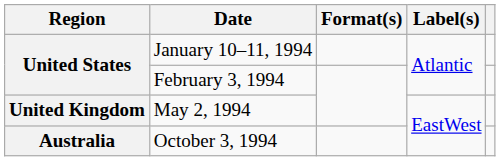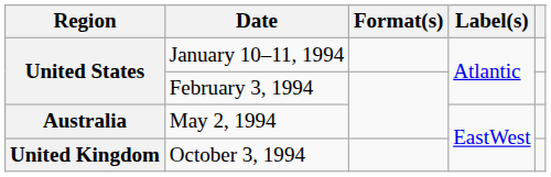 <table class="wikitable plainrowheaders">
 <tr>
 <th scope="col">Region</th>
 <th scope="col">Date</th>
 <th scope="col">Format(s)</th>
 <th scope="col">Label(s)</th>
 <th scope="col"></th>
 </tr>
 <tr>
 <th scope="row" rowspan="2">United States</th>
 <td>January 10–11, 1994</td>
 <td></td>
 <td rowspan="2"><a href='#'>Atlantic</a></td>
 <td align="center"></td>
 </tr>
 <tr>
 <td>February 3, 1994</td>
 <td rowspan="2"></td>
 <td align="center"></td>
 </tr>
 <tr>
-<th scope="row">United Kingdom</th>
+<th scope="row">Australia</th>
 <td>May 2, 1994</td>
 <td rowspan="2"><a href='#'>EastWest</a></td>
 <td align="center"></td>
 </tr>
 <tr>
-<th scope="row">Australia</th>
+<th scope="row">United Kingdom</th>
 <td>October 3, 1994</td>
 <td></td>
 <td align="center"></td>
 </tr>
 </table>
